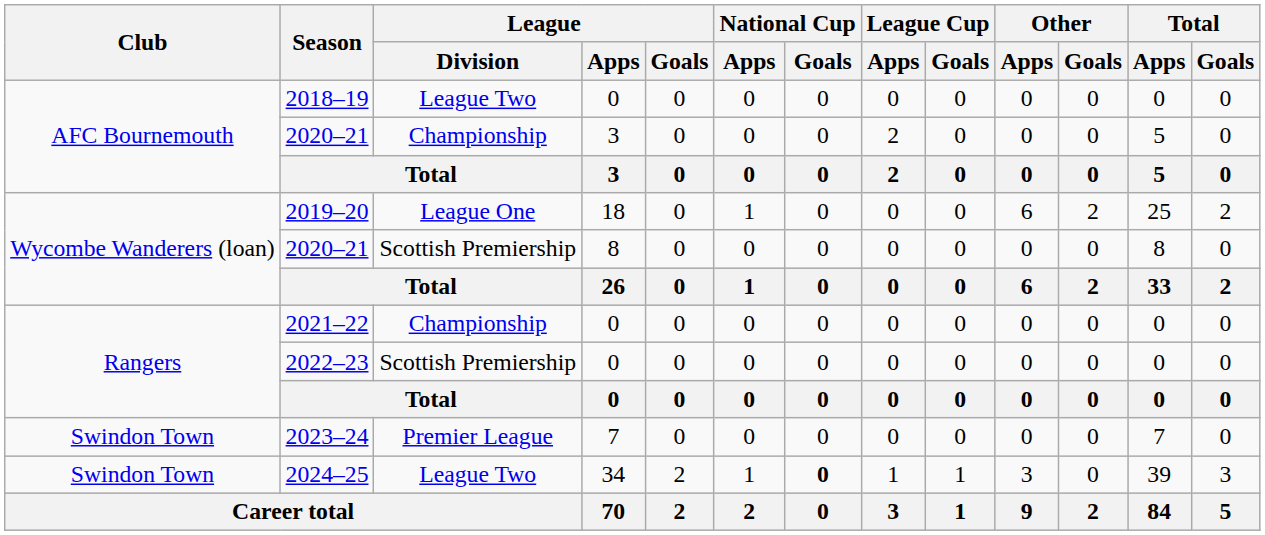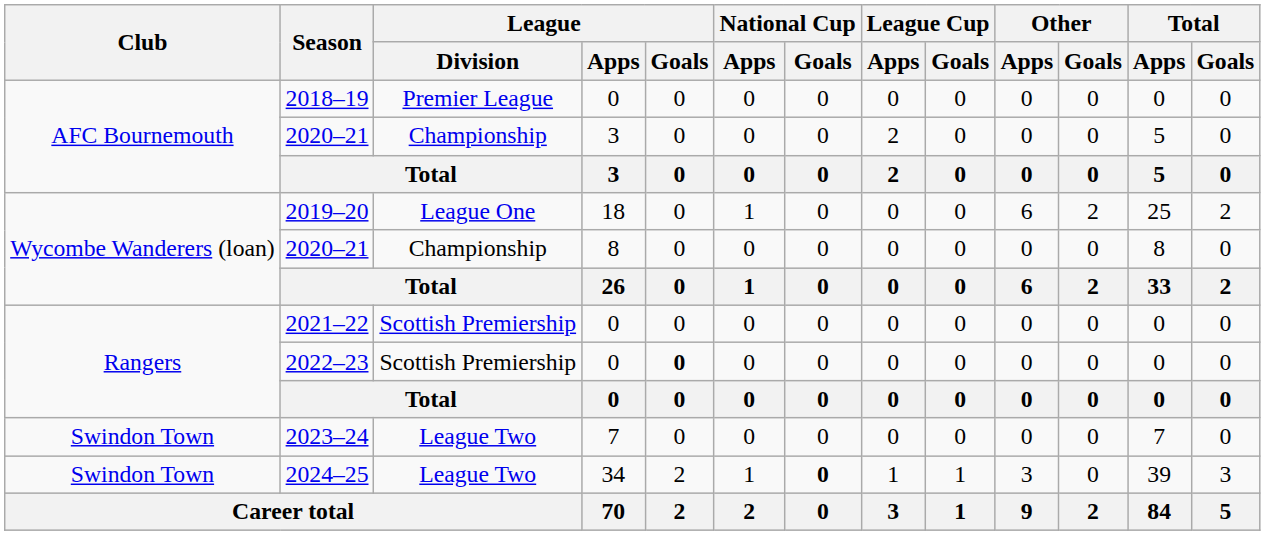 <table class="wikitable" style="text-align:center">
 <tr>
 <th rowspan="2">Club</th>
 <th rowspan="2">Season</th>
 <th colspan="3">League</th>
 <th colspan="2">National Cup</th>
 <th colspan="2">League Cup</th>
 <th colspan="2">Other</th>
 <th colspan="2">Total</th>
 </tr>
 <tr>
 <th>Division</th>
 <th>Apps</th>
 <th>Goals</th>
 <th>Apps</th>
 <th>Goals</th>
 <th>Apps</th>
 <th>Goals</th>
 <th>Apps</th>
 <th>Goals</th>
 <th>Apps</th>
 <th>Goals</th>
 </tr>
 <tr>
 <td rowspan="3"><a href='#'>AFC Bournemouth</a></td>
 <td><a href='#'>2018–19</a></td>
-<td><a href='#'>League Two</a></td>
+<td><a href='#'>Premier League</a></td>
 <td>0</td>
 <td>0</td>
 <td>0</td>
 <td>0</td>
 <td>0</td>
 <td>0</td>
 <td>0</td>
 <td>0</td>
 <td>0</td>
 <td>0</td>
 </tr>
 <tr>
 <td><a href='#'>2020–21</a></td>
 <td><a href='#'>Championship</a></td>
 <td>3</td>
 <td>0</td>
 <td>0</td>
 <td>0</td>
 <td>2</td>
 <td>0</td>
 <td>0</td>
 <td>0</td>
 <td>5</td>
 <td>0</td>
 </tr>
 <tr>
 <th colspan="2">Total</th>
 <th>3</th>
 <th>0</th>
 <th>0</th>
 <th>0</th>
 <th>2</th>
 <th>0</th>
 <th>0</th>
 <th>0</th>
 <th>5</th>
 <th>0</th>
 </tr>
 <tr>
 <td rowspan="3"><a href='#'>Wycombe Wanderers</a> (loan)</td>
 <td><a href='#'>2019–20</a></td>
 <td><a href='#'>League One</a></td>
 <td>18</td>
 <td>0</td>
 <td>1</td>
 <td>0</td>
 <td>0</td>
 <td>0</td>
 <td>6</td>
 <td>2</td>
 <td>25</td>
 <td>2</td>
 </tr>
 <tr>
 <td><a href='#'>2020–21</a></td>
-<td>Scottish Premiership</td>
+<td>Championship</td>
 <td>8</td>
 <td>0</td>
 <td>0</td>
 <td>0</td>
 <td>0</td>
 <td>0</td>
 <td>0</td>
 <td>0</td>
 <td>8</td>
 <td>0</td>
 </tr>
 <tr>
 <th colspan="2">Total</th>
 <th>26</th>
 <th>0</th>
 <th>1</th>
 <th>0</th>
 <th>0</th>
 <th>0</th>
 <th>6</th>
 <th>2</th>
 <th>33</th>
 <th>2</th>
 </tr>
 <tr>
 <td rowspan="3"><a href='#'>Rangers</a></td>
 <td><a href='#'>2021–22</a></td>
-<td><a href='#'>Championship</a></td>
+<td><a href='#'>Scottish Premiership</a></td>
 <td>0</td>
 <td>0</td>
 <td>0</td>
 <td>0</td>
 <td>0</td>
 <td>0</td>
 <td>0</td>
 <td>0</td>
 <td>0</td>
 <td>0</td>
 </tr>
 <tr>
 <td><a href='#'>2022–23</a></td>
 <td>Scottish Premiership</td>
 <td>0</td>
-<td>0</td>
+<td><strong>0</strong></td>
 <td>0</td>
 <td>0</td>
 <td>0</td>
 <td>0</td>
 <td>0</td>
 <td>0</td>
 <td>0</td>
 <td>0</td>
 </tr>
 <tr>
 <th colspan="2">Total</th>
 <th>0</th>
 <th>0</th>
 <th>0</th>
 <th>0</th>
 <th>0</th>
 <th>0</th>
 <th>0</th>
 <th>0</th>
 <th>0</th>
 <th>0</th>
 </tr>
 <tr>
 <td><a href='#'>Swindon Town</a></td>
 <td><a href='#'>2023–24</a></td>
-<td><a href='#'>Premier League</a></td>
+<td><a href='#'>League Two</a></td>
 <td>7</td>
 <td>0</td>
 <td>0</td>
 <td>0</td>
 <td>0</td>
 <td>0</td>
 <td>0</td>
 <td>0</td>
 <td>7</td>
 <td>0</td>
 </tr>
 <tr>
 <td><a href='#'>Swindon Town</a></td>
 <td><a href='#'>2024–25</a></td>
 <td><a href='#'>League Two</a></td>
 <td>34</td>
 <td>2</td>
 <td>1</td>
 <td><strong>0</strong></td>
 <td>1</td>
 <td>1</td>
 <td>3</td>
 <td>0</td>
 <td>39</td>
 <td>3</td>
 </tr>
 <tr>
 <th colspan="3">Career total</th>
 <th>70</th>
 <th>2</th>
 <th>2</th>
 <th>0</th>
 <th>3</th>
 <th>1</th>
 <th>9</th>
 <th>2</th>
 <th>84</th>
 <th>5</th>
 </tr>
 </table>
